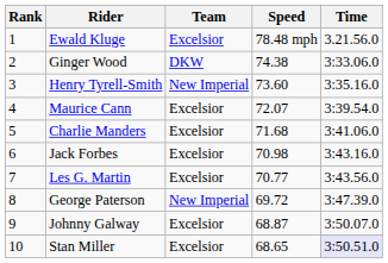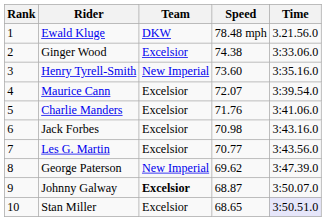 <table class="wikitable">
 <tr style="background:#efefef;">
 <th>Rank</th>
 <th>Rider</th>
 <th>Team</th>
 <th>Speed</th>
 <th>Time</th>
 </tr>
 <tr>
 <td>1</td>
 <td> <a href='#'>Ewald Kluge</a></td>
-<td><a href='#'>Excelsior</a></td>
+<td><a href='#'>DKW</a></td>
 <td>78.48 mph</td>
 <td>3.21.56.0</td>
 </tr>
 <tr>
 <td>2</td>
 <td> Ginger Wood</td>
-<td><a href='#'>DKW</a></td>
+<td><a href='#'>Excelsior</a></td>
 <td>74.38</td>
 <td>3:33.06.0</td>
 </tr>
 <tr>
 <td>3</td>
 <td> <a href='#'>Henry Tyrell-Smith</a></td>
 <td><a href='#'>New Imperial</a></td>
 <td>73.60</td>
 <td>3:35.16.0</td>
 </tr>
 <tr>
 <td>4</td>
 <td> <a href='#'>Maurice Cann</a></td>
 <td>Excelsior</td>
 <td>72.07</td>
 <td>3:39.54.0</td>
 </tr>
 <tr>
 <td>5</td>
 <td> <a href='#'>Charlie Manders</a></td>
 <td>Excelsior</td>
-<td>71.68</td>
+<td>71.76</td>
 <td>3:41.06.0</td>
 </tr>
 <tr>
 <td>6</td>
 <td> Jack Forbes</td>
 <td>Excelsior</td>
 <td>70.98</td>
 <td>3:43.16.0</td>
 </tr>
 <tr>
 <td>7</td>
 <td> <a href='#'>Les G. Martin</a></td>
 <td>Excelsior</td>
 <td>70.77</td>
 <td>3:43.56.0</td>
 </tr>
 <tr>
 <td>8</td>
 <td> George Paterson</td>
 <td><a href='#'>New Imperial</a></td>
-<td>69.72</td>
+<td>69.62</td>
 <td>3:47.39.0</td>
 </tr>
 <tr>
 <td>9</td>
 <td> Johnny Galway</td>
-<td>Excelsior</td>
+<td><strong>Excelsior</strong></td>
 <td>68.87</td>
 <td>3:50.07.0</td>
 </tr>
 <tr>
 <td>10</td>
 <td> Stan Miller</td>
 <td>Excelsior</td>
 <td>68.65</td>
 <td style="background: lavender;">3:50.51.0</td>
 </tr>
 </table>
